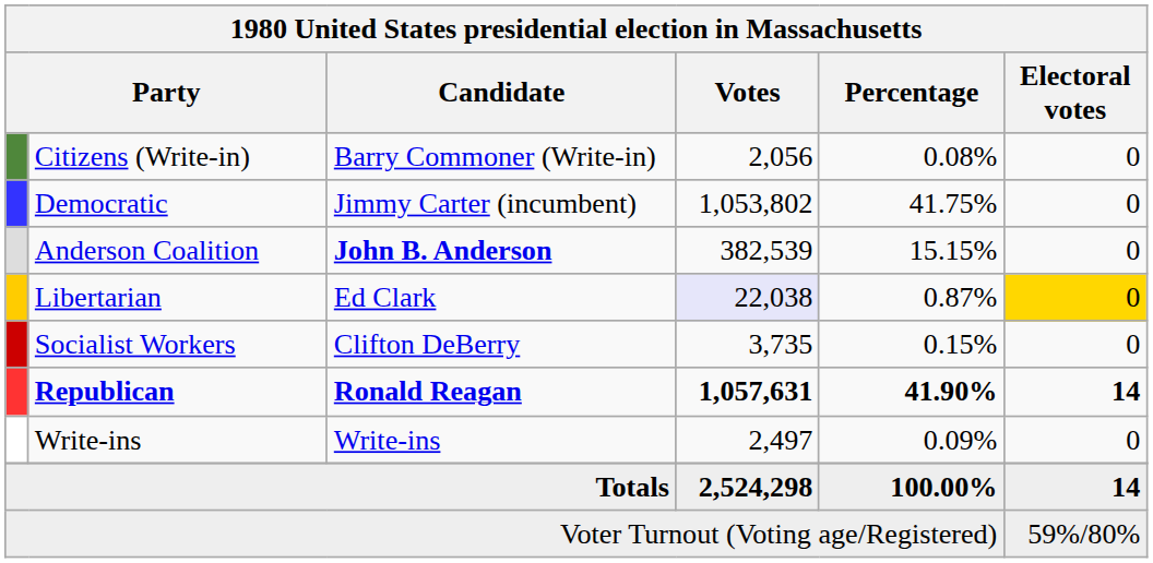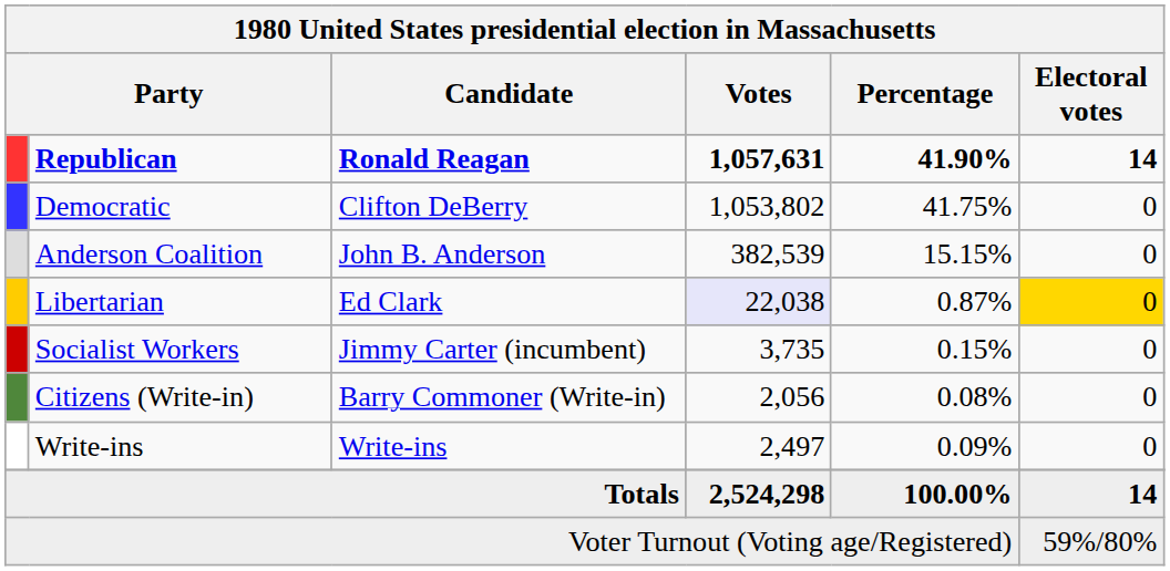 <table class="wikitable" style="font-size: 95%;">
 <tr>
 <th colspan="6">1980 United States presidential election in Massachusetts</th>
 </tr>
 <tr>
 <th colspan="2" style="width: 15em">Party</th>
 <th style="width: 17em">Candidate</th>
 <th style="width: 5em">Votes</th>
 <th style="width: 7em">Percentage</th>
 <th style="width: 5em">Electoral votes</th>
 </tr>
 <tr>
-<th style="background-color:#4F873B; width: 3px"></th>
-<td style="width: 130px"><a href='#'>Citizens</a> (Write-in)</td>
-<td><a href='#'>Barry Commoner</a> (Write-in)</td>
-<td align="right">2,056</td>
-<td align="right">0.08%</td>
-<td align="right">0</td>
+<th style="background-color:#FF3333; width: 3px"></th>
+<td style="width: 130px"><strong><a href='#'>Republican</a></strong></td>
+<td><strong><a href='#'>Ronald Reagan</a></strong></td>
+<td align="right"><strong>1,057,631</strong></td>
+<td align="right"><strong>41.90%</strong></td>
+<td align="right"><strong>14</strong></td>
 </tr>
 <tr>
 <th style="background-color:#3333FF; width: 3px"></th>
 <td style="width: 130px"><a href='#'>Democratic</a></td>
-<td><a href='#'>Jimmy Carter</a> (incumbent)</td>
+<td><a href='#'>Clifton DeBerry</a></td>
 <td align="right">1,053,802</td>
 <td align="right">41.75%</td>
 <td align="right">0</td>
 </tr>
 <tr>
 <th style="background-color:#DDDDDD; width: 3px"></th>
 <td style="width: 130px"><a href='#'>Anderson Coalition</a></td>
-<td><strong><a href='#'>John B. Anderson</a></strong></td>
+<td><a href='#'>John B. Anderson</a></td>
 <td align="right">382,539</td>
 <td align="right">15.15%</td>
 <td align="right">0</td>
 </tr>
 <tr>
 <th style="background-color:#FFCC00; width: 3px"></th>
 <td style="width: 130px"><a href='#'>Libertarian</a></td>
 <td><a href='#'>Ed Clark</a></td>
 <td align="right" style="background: lavender;">22,038</td>
 <td align="right">0.87%</td>
 <td align="right" style="background: gold;">0</td>
 </tr>
 <tr>
 <th style="background-color:#CC0000; width: 3px"></th>
 <td style="width: 130px"><a href='#'>Socialist Workers</a></td>
-<td><a href='#'>Clifton DeBerry</a></td>
+<td><a href='#'>Jimmy Carter</a> (incumbent)</td>
 <td align="right">3,735</td>
 <td align="right">0.15%</td>
 <td align="right">0</td>
 </tr>
 <tr>
-<th style="background-color:#FF3333; width: 3px"></th>
-<td style="width: 130px"><strong><a href='#'>Republican</a></strong></td>
-<td><strong><a href='#'>Ronald Reagan</a></strong></td>
-<td align="right"><strong>1,057,631</strong></td>
-<td align="right"><strong>41.90%</strong></td>
-<td align="right"><strong>14</strong></td>
+<th style="background-color:#4F873B; width: 3px"></th>
+<td style="width: 130px"><a href='#'>Citizens</a> (Write-in)</td>
+<td><a href='#'>Barry Commoner</a> (Write-in)</td>
+<td align="right">2,056</td>
+<td align="right">0.08%</td>
+<td align="right">0</td>
 </tr>
 <tr>
 <th style="background-color:#FFFFFF; width: 3px"></th>
 <td style="width: 130px">Write-ins</td>
 <td><a href='#'>Write-ins</a></td>
 <td align="right">2,497</td>
 <td align="right">0.09%</td>
 <td align="right">0</td>
 </tr>
 <tr>
 </tr>
 <tr bgcolor="#EEEEEE">
 <td colspan="3" align="right"><strong>Totals</strong></td>
 <td align="right"><strong>2,524,298</strong></td>
 <td align="right"><strong>100.00%</strong></td>
 <td align="right"><strong>14</strong></td>
 </tr>
 <tr bgcolor="#EEEEEE">
 <td colspan="5" align="right">Voter Turnout (Voting age/Registered)</td>
 <td colspan="1" align="right">59%/80%</td>
 </tr>
 </table>
